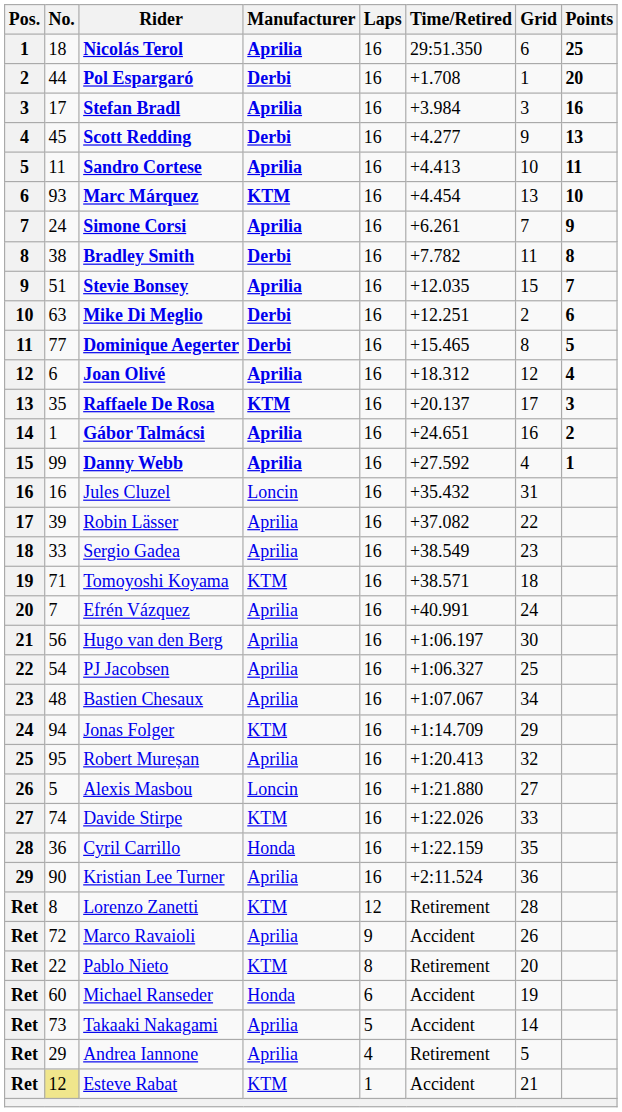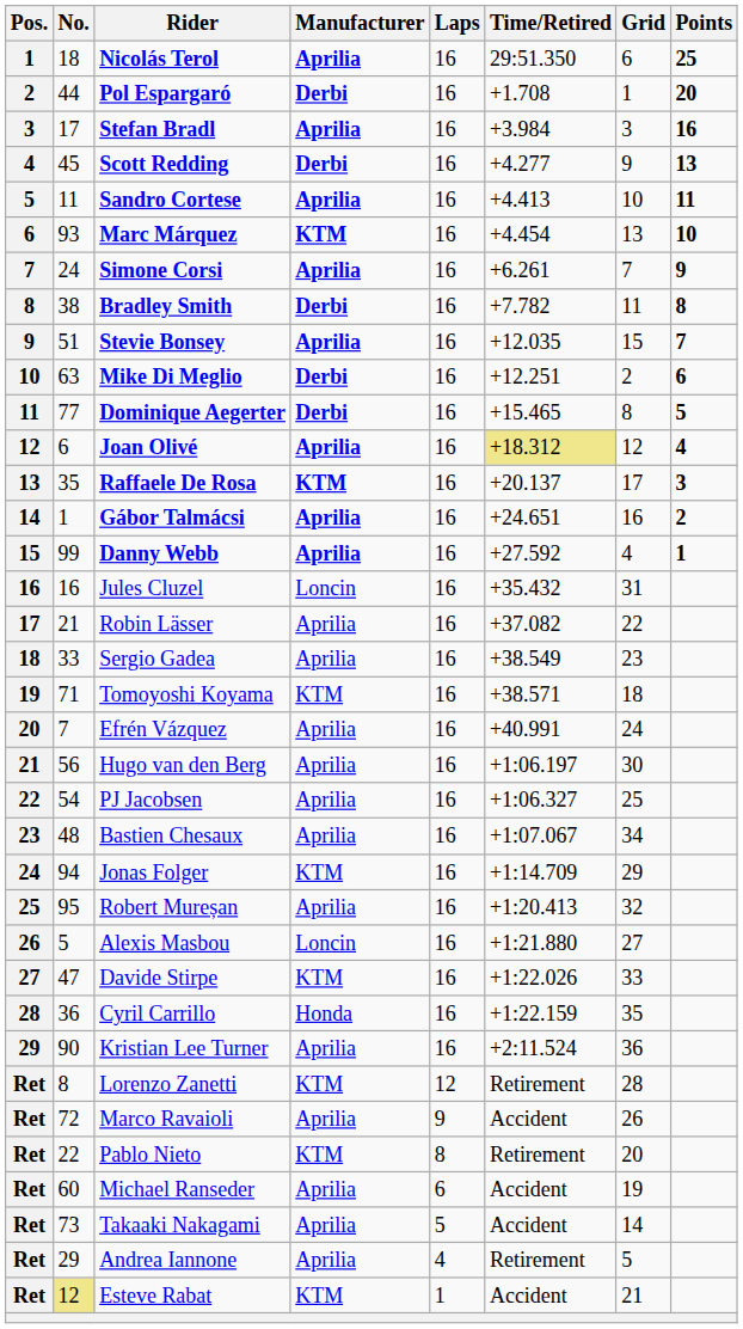 <table class="wikitable" style="font-size: 95%;">
 <tr>
 <th>Pos.</th>
 <th>No.</th>
 <th>Rider</th>
 <th>Manufacturer</th>
 <th>Laps</th>
 <th>Time/Retired</th>
 <th>Grid</th>
 <th>Points</th>
 </tr>
 <tr>
 <th>1</th>
 <td>18</td>
 <td> <strong><a href='#'>Nicolás Terol</a></strong></td>
 <td><strong><a href='#'>Aprilia</a></strong></td>
 <td>16</td>
 <td>29:51.350</td>
 <td>6</td>
 <td><strong>25</strong></td>
 </tr>
 <tr>
 <th>2</th>
 <td>44</td>
 <td> <strong><a href='#'>Pol Espargaró</a></strong></td>
 <td><strong><a href='#'>Derbi</a></strong></td>
 <td>16</td>
 <td>+1.708</td>
 <td>1</td>
 <td><strong>20</strong></td>
 </tr>
 <tr>
 <th>3</th>
 <td>17</td>
 <td> <strong><a href='#'>Stefan Bradl</a></strong></td>
 <td><strong><a href='#'>Aprilia</a></strong></td>
 <td>16</td>
 <td>+3.984</td>
 <td>3</td>
 <td><strong>16</strong></td>
 </tr>
 <tr>
 <th>4</th>
 <td>45</td>
 <td> <strong><a href='#'>Scott Redding</a></strong></td>
 <td><strong><a href='#'>Derbi</a></strong></td>
 <td>16</td>
 <td>+4.277</td>
 <td>9</td>
 <td><strong>13</strong></td>
 </tr>
 <tr>
 <th>5</th>
 <td>11</td>
 <td> <strong><a href='#'>Sandro Cortese</a></strong></td>
 <td><strong><a href='#'>Aprilia</a></strong></td>
 <td>16</td>
 <td>+4.413</td>
 <td>10</td>
 <td><strong>11</strong></td>
 </tr>
 <tr>
 <th>6</th>
 <td>93</td>
 <td> <strong><a href='#'>Marc Márquez</a></strong></td>
 <td><strong><a href='#'>KTM</a></strong></td>
 <td>16</td>
 <td>+4.454</td>
 <td>13</td>
 <td><strong>10</strong></td>
 </tr>
 <tr>
 <th>7</th>
 <td>24</td>
 <td> <strong><a href='#'>Simone Corsi</a></strong></td>
 <td><strong><a href='#'>Aprilia</a></strong></td>
 <td>16</td>
 <td>+6.261</td>
 <td>7</td>
 <td><strong>9</strong></td>
 </tr>
 <tr>
 <th>8</th>
 <td>38</td>
 <td> <strong><a href='#'>Bradley Smith</a></strong></td>
 <td><strong><a href='#'>Derbi</a></strong></td>
 <td>16</td>
 <td>+7.782</td>
 <td>11</td>
 <td><strong>8</strong></td>
 </tr>
 <tr>
 <th>9</th>
 <td>51</td>
 <td> <strong><a href='#'>Stevie Bonsey</a></strong></td>
 <td><strong><a href='#'>Aprilia</a></strong></td>
 <td>16</td>
 <td>+12.035</td>
 <td>15</td>
 <td><strong>7</strong></td>
 </tr>
 <tr>
 <th>10</th>
 <td>63</td>
 <td> <strong><a href='#'>Mike Di Meglio</a></strong></td>
 <td><strong><a href='#'>Derbi</a></strong></td>
 <td>16</td>
 <td>+12.251</td>
 <td>2</td>
 <td><strong>6</strong></td>
 </tr>
 <tr>
 <th>11</th>
 <td>77</td>
 <td> <strong><a href='#'>Dominique Aegerter</a></strong></td>
 <td><strong><a href='#'>Derbi</a></strong></td>
 <td>16</td>
 <td>+15.465</td>
 <td>8</td>
 <td><strong>5</strong></td>
 </tr>
 <tr>
 <th>12</th>
 <td>6</td>
 <td> <strong><a href='#'>Joan Olivé</a></strong></td>
 <td><strong><a href='#'>Aprilia</a></strong></td>
 <td>16</td>
-<td>+18.312</td>
+<td style="background: khaki;">+18.312</td>
 <td>12</td>
 <td><strong>4</strong></td>
 </tr>
 <tr>
 <th>13</th>
 <td>35</td>
 <td> <strong><a href='#'>Raffaele De Rosa</a></strong></td>
 <td><strong><a href='#'>KTM</a></strong></td>
 <td>16</td>
 <td>+20.137</td>
 <td>17</td>
 <td><strong>3</strong></td>
 </tr>
 <tr>
 <th>14</th>
 <td>1</td>
 <td> <strong><a href='#'>Gábor Talmácsi</a></strong></td>
 <td><strong><a href='#'>Aprilia</a></strong></td>
 <td>16</td>
 <td>+24.651</td>
 <td>16</td>
 <td><strong>2</strong></td>
 </tr>
 <tr>
 <th>15</th>
 <td>99</td>
 <td> <strong><a href='#'>Danny Webb</a></strong></td>
 <td><strong><a href='#'>Aprilia</a></strong></td>
 <td>16</td>
 <td>+27.592</td>
 <td>4</td>
 <td><strong>1</strong></td>
 </tr>
 <tr>
 <th>16</th>
 <td>16</td>
 <td> <a href='#'>Jules Cluzel</a></td>
 <td><a href='#'>Loncin</a></td>
 <td>16</td>
 <td>+35.432</td>
 <td>31</td>
 <td></td>
 </tr>
 <tr>
 <th>17</th>
-<td>39</td>
+<td>21</td>
 <td> <a href='#'>Robin Lässer</a></td>
 <td><a href='#'>Aprilia</a></td>
 <td>16</td>
 <td>+37.082</td>
 <td>22</td>
 <td></td>
 </tr>
 <tr>
 <th>18</th>
 <td>33</td>
 <td> <a href='#'>Sergio Gadea</a></td>
 <td><a href='#'>Aprilia</a></td>
 <td>16</td>
 <td>+38.549</td>
 <td>23</td>
 <td></td>
 </tr>
 <tr>
 <th>19</th>
 <td>71</td>
 <td> <a href='#'>Tomoyoshi Koyama</a></td>
 <td><a href='#'>KTM</a></td>
 <td>16</td>
 <td>+38.571</td>
 <td>18</td>
 <td></td>
 </tr>
 <tr>
 <th>20</th>
 <td>7</td>
 <td> <a href='#'>Efrén Vázquez</a></td>
 <td><a href='#'>Aprilia</a></td>
 <td>16</td>
 <td>+40.991</td>
 <td>24</td>
 <td></td>
 </tr>
 <tr>
 <th>21</th>
 <td>56</td>
 <td> <a href='#'>Hugo van den Berg</a></td>
 <td><a href='#'>Aprilia</a></td>
 <td>16</td>
 <td>+1:06.197</td>
 <td>30</td>
 <td></td>
 </tr>
 <tr>
 <th>22</th>
 <td>54</td>
 <td> <a href='#'>PJ Jacobsen</a></td>
 <td><a href='#'>Aprilia</a></td>
 <td>16</td>
 <td>+1:06.327</td>
 <td>25</td>
 <td></td>
 </tr>
 <tr>
 <th>23</th>
 <td>48</td>
 <td> <a href='#'>Bastien Chesaux</a></td>
 <td><a href='#'>Aprilia</a></td>
 <td>16</td>
 <td>+1:07.067</td>
 <td>34</td>
 <td></td>
 </tr>
 <tr>
 <th>24</th>
 <td>94</td>
 <td> <a href='#'>Jonas Folger</a></td>
 <td><a href='#'>KTM</a></td>
 <td>16</td>
 <td>+1:14.709</td>
 <td>29</td>
 <td></td>
 </tr>
 <tr>
 <th>25</th>
 <td>95</td>
 <td> <a href='#'>Robert Mureșan</a></td>
 <td><a href='#'>Aprilia</a></td>
 <td>16</td>
 <td>+1:20.413</td>
 <td>32</td>
 <td></td>
 </tr>
 <tr>
 <th>26</th>
 <td>5</td>
 <td> <a href='#'>Alexis Masbou</a></td>
 <td><a href='#'>Loncin</a></td>
 <td>16</td>
 <td>+1:21.880</td>
 <td>27</td>
 <td></td>
 </tr>
 <tr>
 <th>27</th>
-<td>74</td>
+<td>47</td>
 <td> <a href='#'>Davide Stirpe</a></td>
 <td><a href='#'>KTM</a></td>
 <td>16</td>
 <td>+1:22.026</td>
 <td>33</td>
 <td></td>
 </tr>
 <tr>
 <th>28</th>
 <td>36</td>
 <td> <a href='#'>Cyril Carrillo</a></td>
 <td><a href='#'>Honda</a></td>
 <td>16</td>
 <td>+1:22.159</td>
 <td>35</td>
 <td></td>
 </tr>
 <tr>
 <th>29</th>
 <td>90</td>
 <td> <a href='#'>Kristian Lee Turner</a></td>
 <td><a href='#'>Aprilia</a></td>
 <td>16</td>
 <td>+2:11.524</td>
 <td>36</td>
 <td></td>
 </tr>
 <tr>
 <th>Ret</th>
 <td>8</td>
 <td> <a href='#'>Lorenzo Zanetti</a></td>
 <td><a href='#'>KTM</a></td>
 <td>12</td>
 <td>Retirement</td>
 <td>28</td>
 <td></td>
 </tr>
 <tr>
 <th>Ret</th>
 <td>72</td>
 <td> <a href='#'>Marco Ravaioli</a></td>
 <td><a href='#'>Aprilia</a></td>
 <td>9</td>
 <td>Accident</td>
 <td>26</td>
 <td></td>
 </tr>
 <tr>
 <th>Ret</th>
 <td>22</td>
 <td> <a href='#'>Pablo Nieto</a></td>
 <td><a href='#'>KTM</a></td>
 <td>8</td>
 <td>Retirement</td>
 <td>20</td>
 <td></td>
 </tr>
 <tr>
 <th>Ret</th>
 <td>60</td>
 <td> <a href='#'>Michael Ranseder</a></td>
-<td><a href='#'>Honda</a></td>
+<td><a href='#'>Aprilia</a></td>
 <td>6</td>
 <td>Accident</td>
 <td>19</td>
 <td></td>
 </tr>
 <tr>
 <th>Ret</th>
 <td>73</td>
 <td> <a href='#'>Takaaki Nakagami</a></td>
 <td><a href='#'>Aprilia</a></td>
 <td>5</td>
 <td>Accident</td>
 <td>14</td>
 <td></td>
 </tr>
 <tr>
 <th>Ret</th>
 <td>29</td>
 <td> <a href='#'>Andrea Iannone</a></td>
 <td><a href='#'>Aprilia</a></td>
 <td>4</td>
 <td>Retirement</td>
 <td>5</td>
 <td></td>
 </tr>
 <tr>
 <th>Ret</th>
 <td style="background: khaki;">12</td>
 <td> <a href='#'>Esteve Rabat</a></td>
 <td><a href='#'>KTM</a></td>
 <td>1</td>
 <td>Accident</td>
 <td>21</td>
 <td></td>
 </tr>
 <tr>
 <th colspan=8></th>
 </tr>
 </table>
